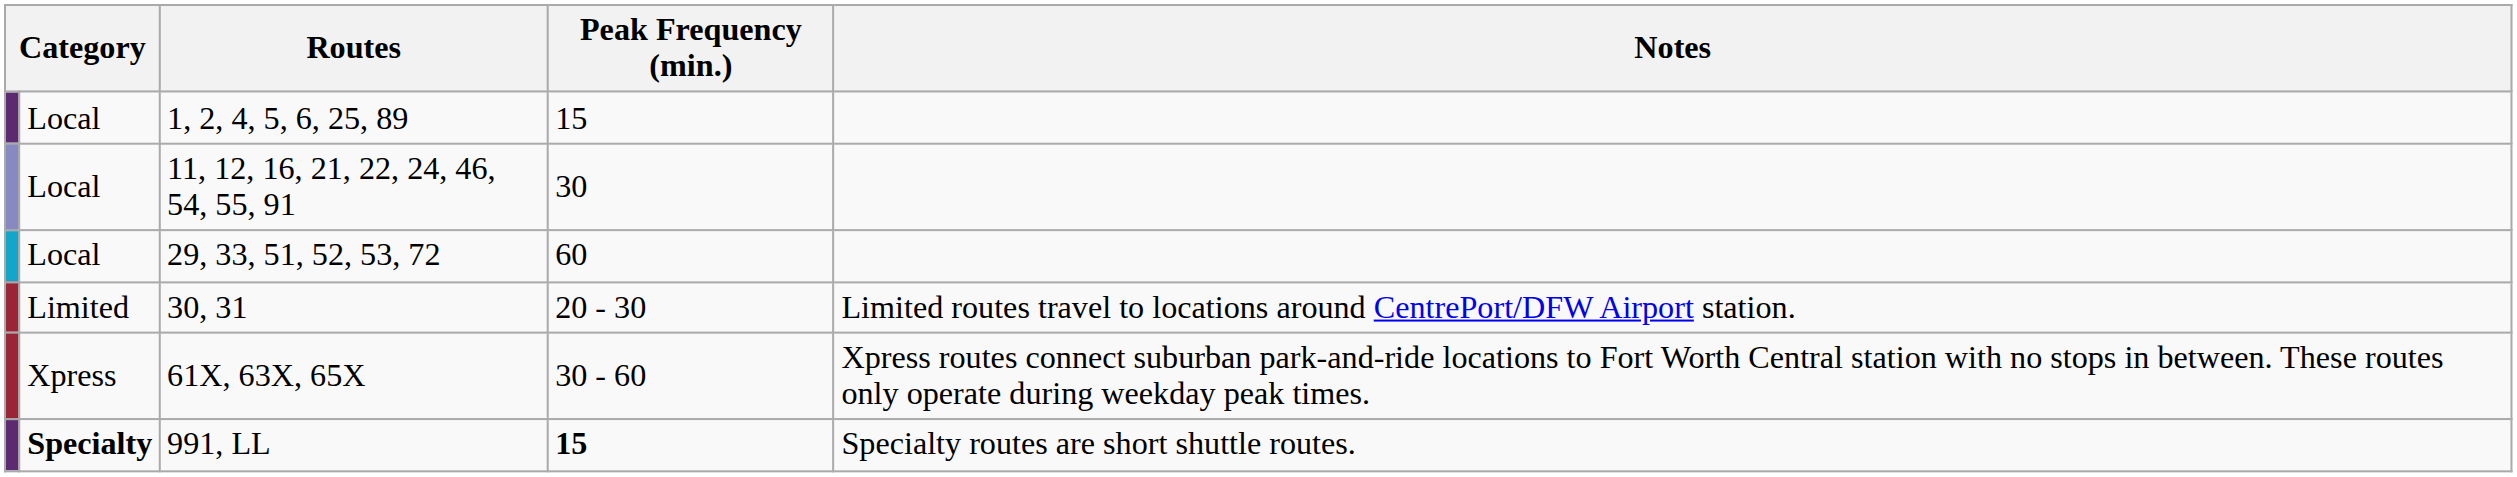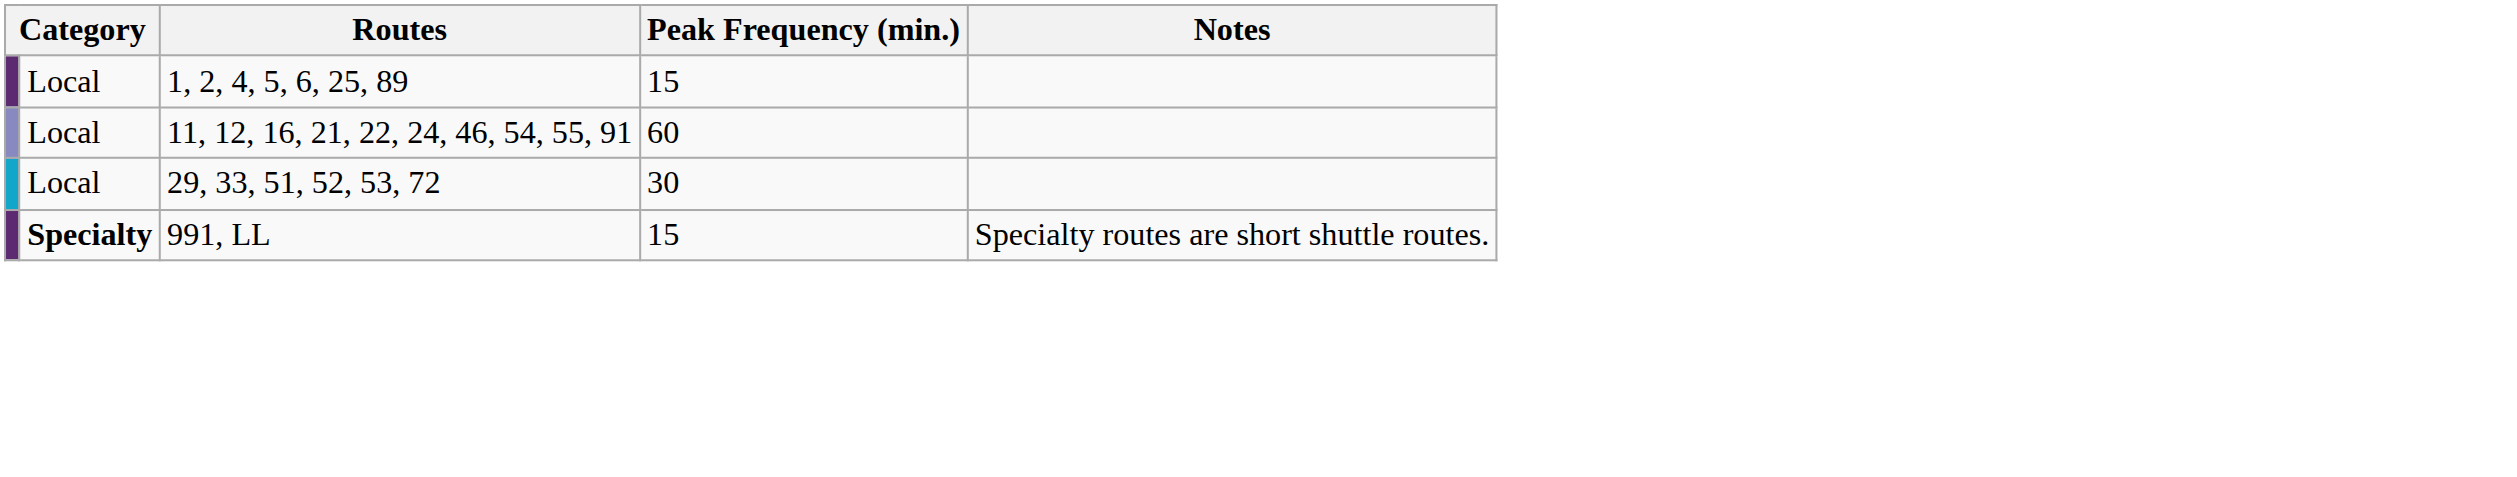 <table class="wikitable">
 <tr>
 <th colspan="2">Category</th>
 <th>Routes</th>
 <th>Peak Frequency (min.)</th>
 <th>Notes</th>
 </tr>
 <tr>
 <td style="background:#5c2a71;"></td>
 <td>Local</td>
 <td>1, 2, 4, 5, 6, 25, 89</td>
 <td>15</td>
 <td></td>
 </tr>
 <tr>
 <td style="background:#8789c0;"></td>
 <td>Local</td>
 <td>11, 12, 16, 21, 22, 24, 46, 54, 55, 91</td>
-<td>30</td>
+<td>60</td>
 <td></td>
 </tr>
 <tr>
 <td style="background:#11a6ca;"></td>
 <td>Local</td>
 <td>29, 33, 51, 52, 53, 72</td>
-<td>60</td>
+<td>30</td>
 <td></td>
-</tr>
-<tr>
-<td style="background:#9b2536;"></td>
-<td>Limited</td>
-<td>30, 31</td>
-<td>20 - 30</td>
-<td>Limited routes travel to locations around <a href='#'>CentrePort/DFW Airport</a> station.</td>
-</tr>
-<tr>
-<td style="background:#9b2536;"></td>
-<td>Xpress</td>
-<td>61X, 63X, 65X</td>
-<td>30 - 60</td>
-<td>Xpress routes connect suburban park-and-ride locations to Fort Worth Central station with no stops in between. These routes only operate during weekday peak times.</td>
 </tr>
 <tr>
 <td style="background:#5c2a71;"></td>
 <td><strong>Specialty</strong></td>
 <td>991, LL</td>
-<td><strong>15</strong></td>
+<td>15</td>
 <td>Specialty routes are short shuttle routes.</td>
 </tr>
 </table>
